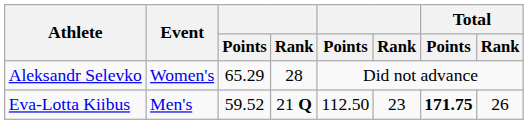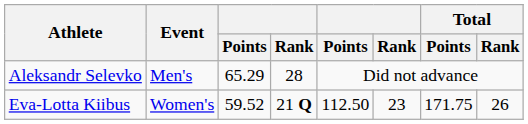 <table class="wikitable" style="font-size:90%">
 <tr>
 <th rowspan=2>Athlete</th>
 <th rowspan=2>Event</th>
 <th colspan=2></th>
 <th colspan=2></th>
 <th colspan=2>Total</th>
 </tr>
 <tr style="font-size:95%">
 <th>Points</th>
 <th>Rank</th>
 <th>Points</th>
 <th>Rank</th>
 <th>Points</th>
 <th>Rank</th>
 </tr>
 <tr align=center>
 <td align=left><a href='#'>Aleksandr Selevko</a></td>
-<td align=left><a href='#'>Women's</a></td>
+<td align=left><a href='#'>Men's</a></td>
 <td>65.29</td>
 <td>28</td>
 <td colspan=4>Did not advance</td>
 </tr>
 <tr align=center>
 <td align=left><a href='#'>Eva-Lotta Kiibus</a></td>
-<td align=left><a href='#'>Men's</a></td>
+<td align=left><a href='#'>Women's</a></td>
 <td>59.52</td>
 <td>21 <strong>Q</strong></td>
 <td>112.50</td>
 <td>23</td>
-<td><strong>171.75</strong></td>
+<td>171.75</td>
 <td>26</td>
 </tr>
 </table>
